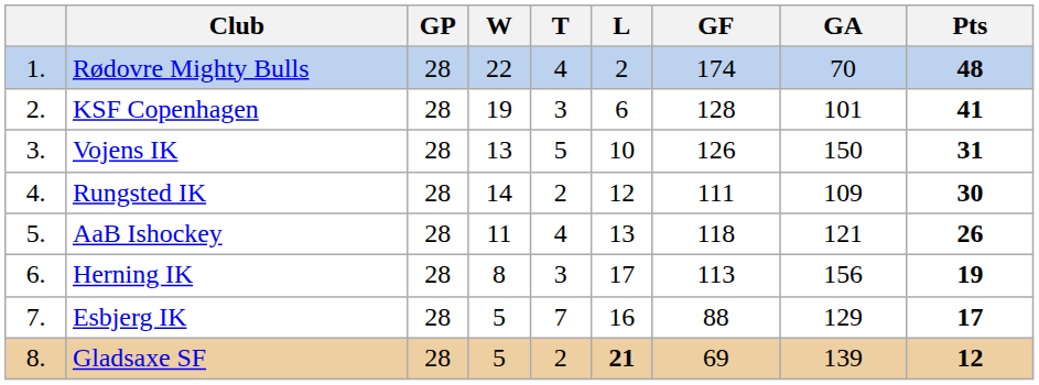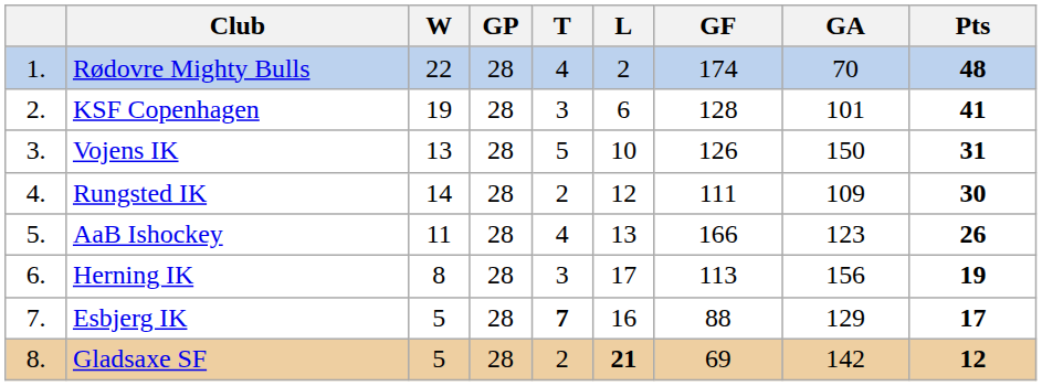 <table class="wikitable">
 <tr>
 <th width="30"></th>
 <th width="200">Club</th>
+<th width="30">W</th>
 <th width="30">GP</th>
-<th width="30">W</th>
 <th width="30">T</th>
 <th width="30">L</th>
 <th width="70">GF</th>
 <th width="70">GA</th>
 <th width="70">Pts</th>
 </tr>
 <tr bgcolor="#BCD2EE" align="center">
 <td>1.</td>
 <td align="left"><a href='#'>Rødovre Mighty Bulls</a></td>
+<td>22</td>
 <td>28</td>
-<td>22</td>
 <td>4</td>
 <td>2</td>
 <td>174</td>
 <td>70</td>
 <td><strong>48</strong></td>
 </tr>
 <tr bgcolor="#FFFFFF" align="center">
 <td>2.</td>
 <td align="left"><a href='#'>KSF Copenhagen</a></td>
+<td>19</td>
 <td>28</td>
-<td>19</td>
 <td>3</td>
 <td>6</td>
 <td>128</td>
 <td>101</td>
 <td><strong>41</strong></td>
 </tr>
 <tr bgcolor="#FFFFFF" align="center">
 <td>3.</td>
 <td align="left"><a href='#'>Vojens IK</a></td>
+<td>13</td>
 <td>28</td>
-<td>13</td>
 <td>5</td>
 <td>10</td>
 <td>126</td>
 <td>150</td>
 <td><strong>31</strong></td>
 </tr>
 <tr bgcolor="#FFFFFF" align="center">
 <td>4.</td>
 <td align="left"><a href='#'>Rungsted IK</a></td>
+<td>14</td>
 <td>28</td>
-<td>14</td>
 <td>2</td>
 <td>12</td>
 <td>111</td>
 <td>109</td>
 <td><strong>30</strong></td>
 </tr>
 <tr bgcolor="#FFFFFF" align="center">
 <td>5.</td>
 <td align="left"><a href='#'>AaB Ishockey</a></td>
+<td>11</td>
 <td>28</td>
-<td>11</td>
 <td>4</td>
 <td>13</td>
-<td>118</td>
-<td>121</td>
+<td>166</td>
+<td>123</td>
 <td><strong>26</strong></td>
 </tr>
 <tr bgcolor="#FFFFFF" align="center">
 <td>6.</td>
 <td align="left"><a href='#'>Herning IK</a></td>
+<td>8</td>
 <td>28</td>
-<td>8</td>
 <td>3</td>
 <td>17</td>
 <td>113</td>
 <td>156</td>
 <td><strong>19</strong></td>
 </tr>
 <tr bgcolor="#FFFFFF" align="center">
 <td>7.</td>
 <td align="left"><a href='#'>Esbjerg IK</a></td>
+<td>5</td>
 <td>28</td>
-<td>5</td>
-<td>7</td>
+<td><strong>7</strong></td>
 <td>16</td>
 <td>88</td>
 <td>129</td>
 <td><strong>17</strong></td>
 </tr>
 <tr bgcolor="#EECFA1" align="center">
 <td>8.</td>
 <td align="left"><a href='#'>Gladsaxe SF</a></td>
+<td>5</td>
 <td>28</td>
-<td>5</td>
 <td>2</td>
 <td><strong>21</strong></td>
 <td>69</td>
-<td>139</td>
+<td>142</td>
 <td><strong>12</strong></td>
 </tr>
 </table>
